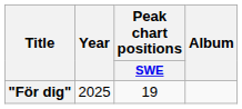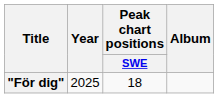 <table class="wikitable plainrowheaders" style="text-align:center;">
 <tr>
 <th scope="col" rowspan="2">Title</th>
 <th scope="col" rowspan="2">Year</th>
 <th scope="col" colspan="1">Peak chart positions</th>
 <th scope="col" rowspan="2">Album</th>
 </tr>
 <tr>
 <th scope="col" style="width:3em;font-size:85%;"><a href='#'>SWE</a><br></th>
 </tr>
 <tr>
 <th scope="row">"För dig"</th>
 <td>2025</td>
-<td>19</td>
+<td>18</td>
 <td></td>
 </tr>
 </table>
